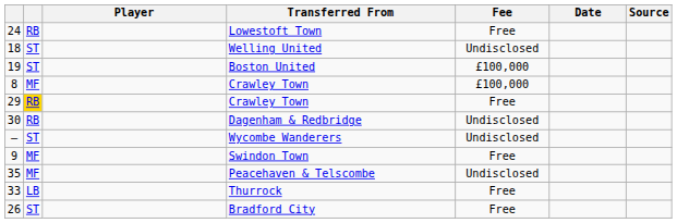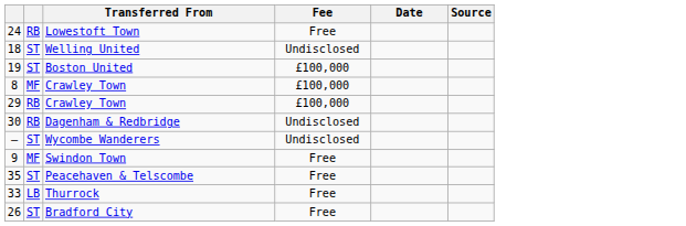 <table class="wikitable plainrowheaders sortable" style="font-size:95%">
 <tr>
 <th></th>
 <th></th>
-<th scope="col" style="width:200px;">Player</th>
 <th scope="col" style="width:250px;">Transferred From</th>
 <th scope="col" style="width:100px;">Fee</th>
 <th scope="col" style="width:80px;">Date</th>
 <th>Source</th>
 </tr>
 <tr>
 <td align=center>24</td>
 <td align=center><a href='#'>RB</a></td>
-<td></td>
 <td> <a href='#'>Lowestoft Town</a></td>
 <td align=center>Free</td>
 <td align=center></td>
 <td align=center></td>
 </tr>
 <tr>
 <td align=center>18</td>
 <td align=center><a href='#'>ST</a></td>
-<td></td>
 <td> <a href='#'>Welling United</a></td>
 <td align=center>Undisclosed</td>
 <td align=center></td>
 <td align=center></td>
 </tr>
 <tr>
 <td align=center>19</td>
 <td align=center><a href='#'>ST</a></td>
-<td></td>
 <td> <a href='#'>Boston United</a></td>
 <td align=center>£100,000</td>
 <td align=center></td>
 <td align=center></td>
 </tr>
 <tr>
 <td align=center>8</td>
 <td align=center><a href='#'>MF</a></td>
-<td></td>
 <td> <a href='#'>Crawley Town</a></td>
 <td align=center>£100,000</td>
 <td align=center></td>
 <td align=center></td>
 </tr>
 <tr>
 <td align=center>29</td>
-<td align=center style="background: gold;"><a href='#'>RB</a></td>
-<td></td>
+<td align=center><a href='#'>RB</a></td>
 <td> <a href='#'>Crawley Town</a></td>
-<td align=center>Free</td>
+<td align=center>£100,000</td>
 <td align=center></td>
 <td align=center></td>
 </tr>
 <tr>
 <td align=center>30</td>
 <td align=center><a href='#'>RB</a></td>
-<td></td>
 <td> <a href='#'>Dagenham & Redbridge</a></td>
 <td align=center>Undisclosed</td>
 <td align=center></td>
 <td align=center></td>
 </tr>
 <tr>
 <td align=center>—</td>
 <td align=center><a href='#'>ST</a></td>
-<td></td>
 <td> <a href='#'>Wycombe Wanderers</a></td>
 <td align=center>Undisclosed</td>
 <td align=center></td>
 <td align=center></td>
 </tr>
 <tr>
 <td align=center>9</td>
 <td align=center><a href='#'>MF</a></td>
-<td></td>
 <td> <a href='#'>Swindon Town</a></td>
 <td align=center>Free</td>
 <td align=center></td>
 <td align=center></td>
 </tr>
 <tr>
 <td align=center>35</td>
-<td align=center><a href='#'>MF</a></td>
-<td></td>
+<td align=center><a href='#'>ST</a></td>
 <td> <a href='#'>Peacehaven & Telscombe</a></td>
-<td align=center>Undisclosed</td>
+<td align=center>Free</td>
 <td align=center></td>
 <td align=center></td>
 </tr>
 <tr>
 <td align=center>33</td>
 <td align=center><a href='#'>LB</a></td>
-<td></td>
 <td> <a href='#'>Thurrock</a></td>
 <td align=center>Free</td>
 <td align=center></td>
 <td align=center></td>
 </tr>
 <tr>
 <td align=center>26</td>
 <td align=center><a href='#'>ST</a></td>
-<td></td>
 <td> <a href='#'>Bradford City</a></td>
 <td align=center>Free</td>
 <td align=center></td>
 <td align=center></td>
 </tr>
 </table>
